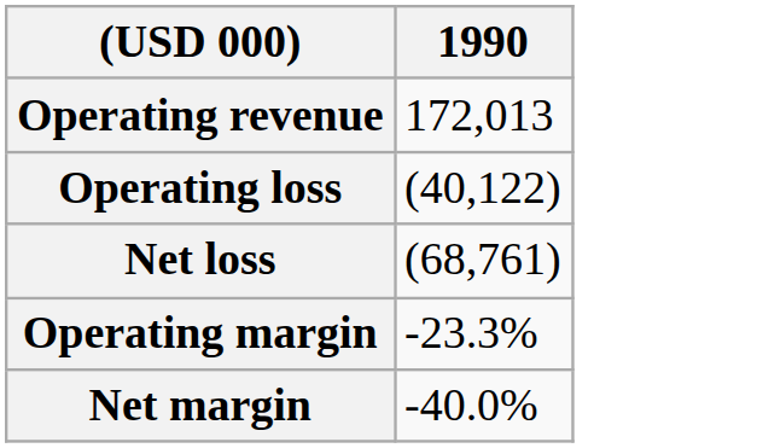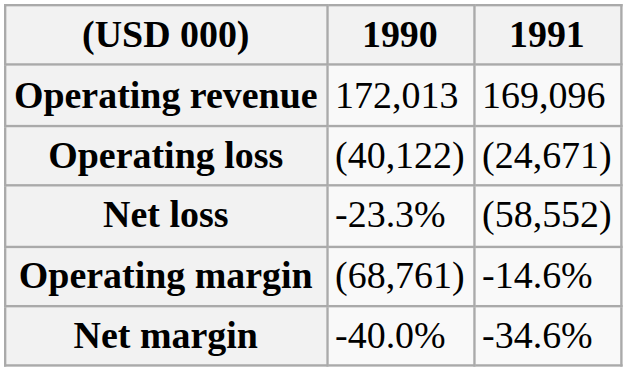 <table class="wikitable floatright plain-row-headers defaultright">
 <tr>
 <th>(USD 000)</th>
 <th>1990</th>
+<th>1991</th>
 </tr>
 <tr>
 <th>Operating revenue</th>
 <td>172,013</td>
+<td>169,096</td>
 </tr>
 <tr>
 <th>Operating loss</th>
 <td>(40,122)</td>
+<td>(24,671)</td>
 </tr>
 <tr>
 <th>Net loss</th>
-<td>(68,761)</td>
+<td>-23.3%</td>
+<td>(58,552)</td>
 </tr>
 <tr>
 <th>Operating margin</th>
-<td>-23.3%</td>
+<td>(68,761)</td>
+<td>-14.6%</td>
 </tr>
 <tr>
 <th>Net margin</th>
 <td>-40.0%</td>
+<td>-34.6%</td>
 </tr>
 </table>
